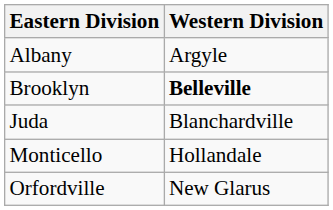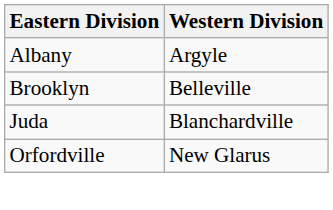 <table class="wikitable">
 <tr>
 <th>Eastern Division</th>
 <th>Western Division</th>
 </tr>
 <tr>
 <td>Albany</td>
 <td>Argyle</td>
 </tr>
 <tr>
 <td>Brooklyn</td>
-<td><strong>Belleville</strong></td>
+<td>Belleville</td>
 </tr>
 <tr>
 <td>Juda</td>
 <td>Blanchardville</td>
 </tr>
 <tr>
-<td>Monticello</td>
-<td>Hollandale</td>
-</tr>
-<tr>
 <td>Orfordville</td>
 <td>New Glarus</td>
 </tr>
 </table>
